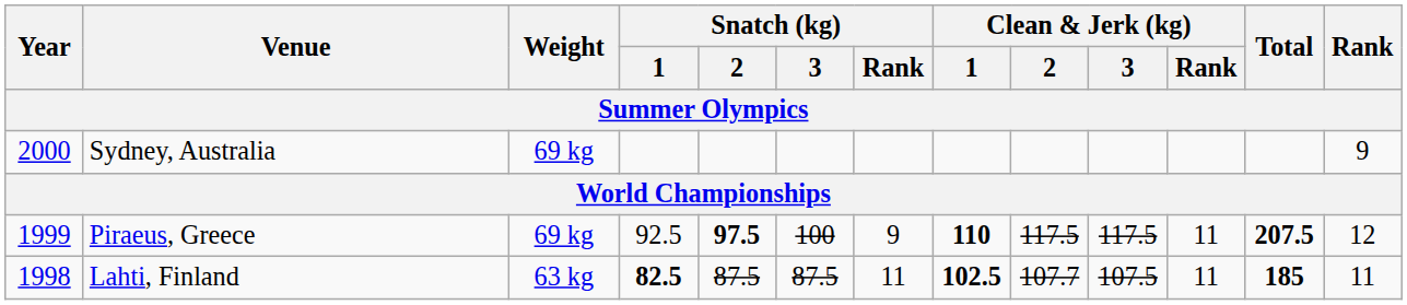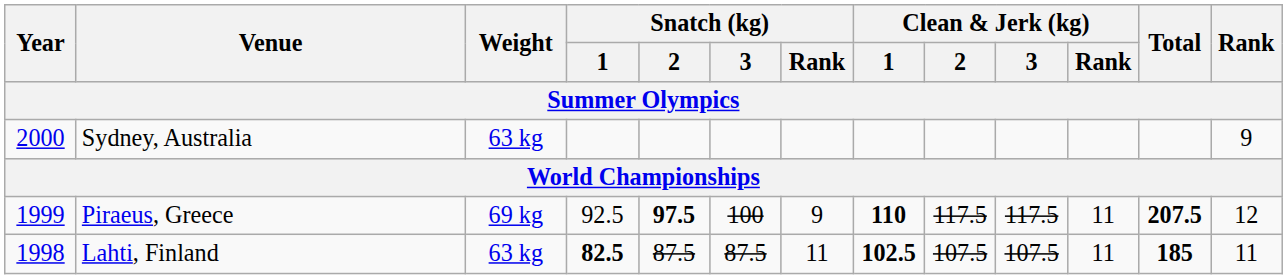 <table class = "wikitable" style="text-align:center;">
 <tr>
 <th rowspan="2" style="width:40px;">Year</th>
 <th rowspan="2" style="width:250px;">Venue</th>
 <th rowspan="2" style="width:60px;">Weight</th>
 <th colspan=4>Snatch (kg)</th>
 <th colspan=4>Clean & Jerk (kg)</th>
 <th rowspan="2" style="width:40px;">Total</th>
 <th rowspan="2" style="width:40px;">Rank</th>
 </tr>
 <tr>
 <th width=40>1</th>
 <th width=40>2</th>
 <th width=40>3</th>
 <th width=40>Rank</th>
 <th width=40>1</th>
 <th width=40>2</th>
 <th width=40>3</th>
 <th width=40>Rank</th>
 </tr>
 <tr>
 <th colspan=13><a href='#'>Summer Olympics</a></th>
 </tr>
 <tr>
 <td><a href='#'>2000</a></td>
 <td align=left> Sydney, Australia</td>
-<td><a href='#'>69 kg</a></td>
+<td><a href='#'>63 kg</a></td>
 <td></td>
 <td></td>
 <td></td>
 <td></td>
 <td></td>
 <td></td>
 <td></td>
 <td></td>
 <td></td>
 <td>9</td>
 </tr>
 <tr>
 <th colspan=13><a href='#'>World Championships</a></th>
 </tr>
 <tr>
 <td><a href='#'>1999</a></td>
 <td align=left> <a href='#'>Piraeus</a>, Greece</td>
 <td><a href='#'>69 kg</a></td>
 <td>92.5</td>
 <td><strong>97.5</strong></td>
 <td><s>100</s></td>
 <td>9</td>
 <td><strong>110</strong></td>
 <td><s>117.5</s></td>
 <td><s>117.5</s></td>
 <td>11</td>
 <td><strong>207.5</strong></td>
 <td>12</td>
 </tr>
 <tr>
 <td><a href='#'>1998</a></td>
 <td align=left> <a href='#'>Lahti</a>, Finland</td>
 <td><a href='#'>63 kg</a></td>
 <td><strong>82.5</strong></td>
 <td><s>87.5</s></td>
 <td><s>87.5</s></td>
 <td>11</td>
 <td><strong>102.5</strong></td>
-<td><s>107.7</s></td>
+<td><s>107.5</s></td>
 <td><s>107.5</s></td>
 <td>11</td>
 <td><strong>185</strong></td>
 <td>11</td>
 </tr>
 </table>
